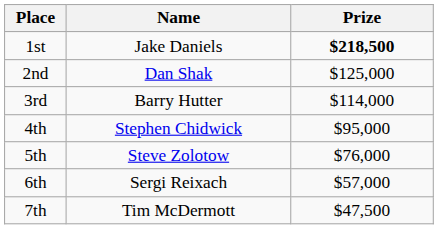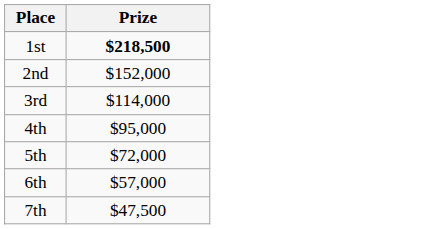 <table class="wikitable">
 <tr>
 <th width="50">Place</th>
-<th width="200">Name</th>
 <th width="125">Prize</th>
 </tr>
 <tr>
 <td align = "center">1st</td>
-<td align = "center"> Jake Daniels</td>
 <td align = "center"><strong>$218,500</strong></td>
 </tr>
 <tr>
 <td align = "center">2nd</td>
-<td align = "center"> <a href='#'>Dan Shak</a></td>
-<td align = "center">$125,000</td>
+<td align = "center">$152,000</td>
 </tr>
 <tr>
 <td align = "center">3rd</td>
-<td align = "center"> Barry Hutter</td>
 <td align = "center">$114,000</td>
 </tr>
 <tr>
 <td align = "center">4th</td>
-<td align = "center"> <a href='#'>Stephen Chidwick</a></td>
 <td align = "center">$95,000</td>
 </tr>
 <tr>
 <td align = "center">5th</td>
-<td align = "center"> <a href='#'>Steve Zolotow</a></td>
-<td align = "center">$76,000</td>
+<td align = "center">$72,000</td>
 </tr>
 <tr>
 <td align = "center">6th</td>
-<td align = "center"> Sergi Reixach</td>
 <td align = "center">$57,000</td>
 </tr>
 <tr>
 <td align = "center">7th</td>
-<td align = "center"> Tim McDermott</td>
 <td align = "center">$47,500</td>
 </tr>
 </table>
